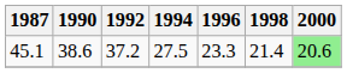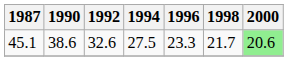 <table class="wikitable">
 <tr>
 <th>1987</th>
 <th>1990</th>
 <th>1992</th>
 <th>1994</th>
 <th>1996</th>
 <th>1998</th>
 <th>2000</th>
 </tr>
 <tr>
 <td>45.1</td>
 <td>38.6</td>
-<td>37.2</td>
+<td>32.6</td>
 <td>27.5</td>
 <td>23.3</td>
-<td>21.4</td>
+<td>21.7</td>
 <td style="background: lightgreen;">20.6</td>
 </tr>
 <tr>
 </tr>
 </table>
